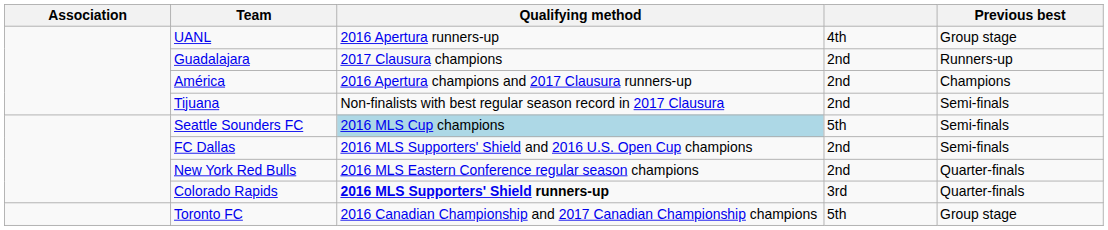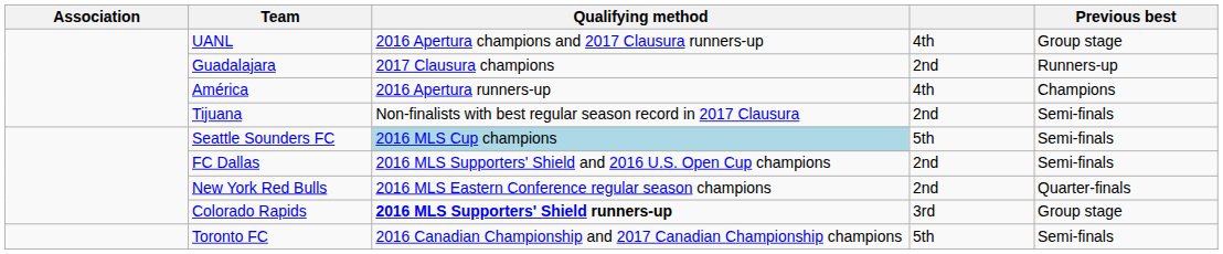 <table class="wikitable" style="table-layout:fixed;width:100%;">
 <tr>
 <th width=15%>Association</th>
 <th width=15%>Team</th>
 <th width=45%>Qualifying method</th>
 <th width=10%> </th>
 <th width=15%>Previous best </th>
 </tr>
 <tr>
 <td rowspan=4> </td>
 <td><a href='#'>UANL</a></td>
-<td><a href='#'>2016 Apertura</a> runners-up</td>
+<td><a href='#'>2016 Apertura</a> champions and <a href='#'>2017 Clausura</a> runners-up</td>
 <td>4th </td>
 <td>Group stage </td>
 </tr>
 <tr>
 <td><a href='#'>Guadalajara</a></td>
 <td><a href='#'>2017 Clausura</a> champions</td>
 <td>2nd </td>
 <td>Runners-up </td>
 </tr>
 <tr>
 <td><a href='#'>América</a></td>
-<td><a href='#'>2016 Apertura</a> champions and <a href='#'>2017 Clausura</a> runners-up</td>
-<td>2nd </td>
+<td><a href='#'>2016 Apertura</a> runners-up</td>
+<td>4th </td>
 <td>Champions </td>
 </tr>
 <tr>
 <td><a href='#'>Tijuana</a></td>
 <td>Non-finalists with best regular season record in <a href='#'>2017 Clausura</a></td>
 <td>2nd </td>
 <td>Semi-finals </td>
 </tr>
 <tr>
 <td rowspan=4> </td>
 <td><a href='#'>Seattle Sounders FC</a></td>
 <td style="background: lightblue;"><a href='#'>2016 MLS Cup</a> champions</td>
 <td>5th </td>
 <td>Semi-finals </td>
 </tr>
 <tr>
 <td><a href='#'>FC Dallas</a></td>
 <td><a href='#'>2016 MLS Supporters' Shield</a> and <a href='#'>2016 U.S. Open Cup</a> champions</td>
 <td>2nd </td>
 <td>Semi-finals </td>
 </tr>
 <tr>
 <td><a href='#'>New York Red Bulls</a></td>
 <td><a href='#'>2016 MLS Eastern Conference regular season</a> champions</td>
 <td>2nd </td>
 <td>Quarter-finals </td>
 </tr>
 <tr>
 <td><a href='#'>Colorado Rapids</a></td>
 <td><strong><a href='#'>2016 MLS Supporters' Shield</a> runners-up</strong></td>
 <td>3rd </td>
-<td>Quarter-finals </td>
+<td>Group stage </td>
 </tr>
 <tr>
 <td> </td>
 <td><a href='#'>Toronto FC</a></td>
 <td><a href='#'>2016 Canadian Championship</a> and <a href='#'>2017 Canadian Championship</a> champions</td>
 <td>5th </td>
-<td>Group stage </td>
+<td>Semi-finals </td>
 </tr>
 </table>
